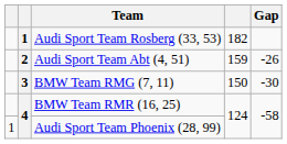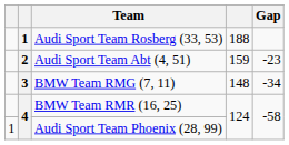 <table class="wikitable" style="font-size: 90%;">
 <tr>
 <th></th>
 <th></th>
 <th>Team</th>
 <th></th>
 <th>Gap</th>
 </tr>
 <tr>
 <td align="left"></td>
 <th>1</th>
 <td> <a href='#'>Audi Sport Team Rosberg</a> (33, 53)</td>
-<td align="right">182</td>
+<td align="right">188</td>
 <td align="right"></td>
 </tr>
 <tr>
 <td align="left"></td>
 <th>2</th>
 <td> <a href='#'>Audi Sport Team Abt</a> (4, 51)</td>
 <td align="right">159</td>
-<td align="right">-26</td>
+<td align="right">-23</td>
 </tr>
 <tr>
 <td align="left"></td>
 <th>3</th>
 <td> <a href='#'>BMW Team RMG</a> (7, 11)</td>
-<td align="right">150</td>
-<td align="right">-30</td>
+<td align="right">148</td>
+<td align="right">-34</td>
 </tr>
 <tr>
 <td align="left"></td>
 <th rowspan=2>4</th>
 <td> <a href='#'>BMW Team RMR</a> (16, 25)</td>
 <td rowspan=2 align="right">124</td>
 <td rowspan=2 align="right">-58</td>
 </tr>
 <tr>
 <td align="left"> 1</td>
 <td> <a href='#'>Audi Sport Team Phoenix</a> (28, 99)</td>
 </tr>
 </table>
